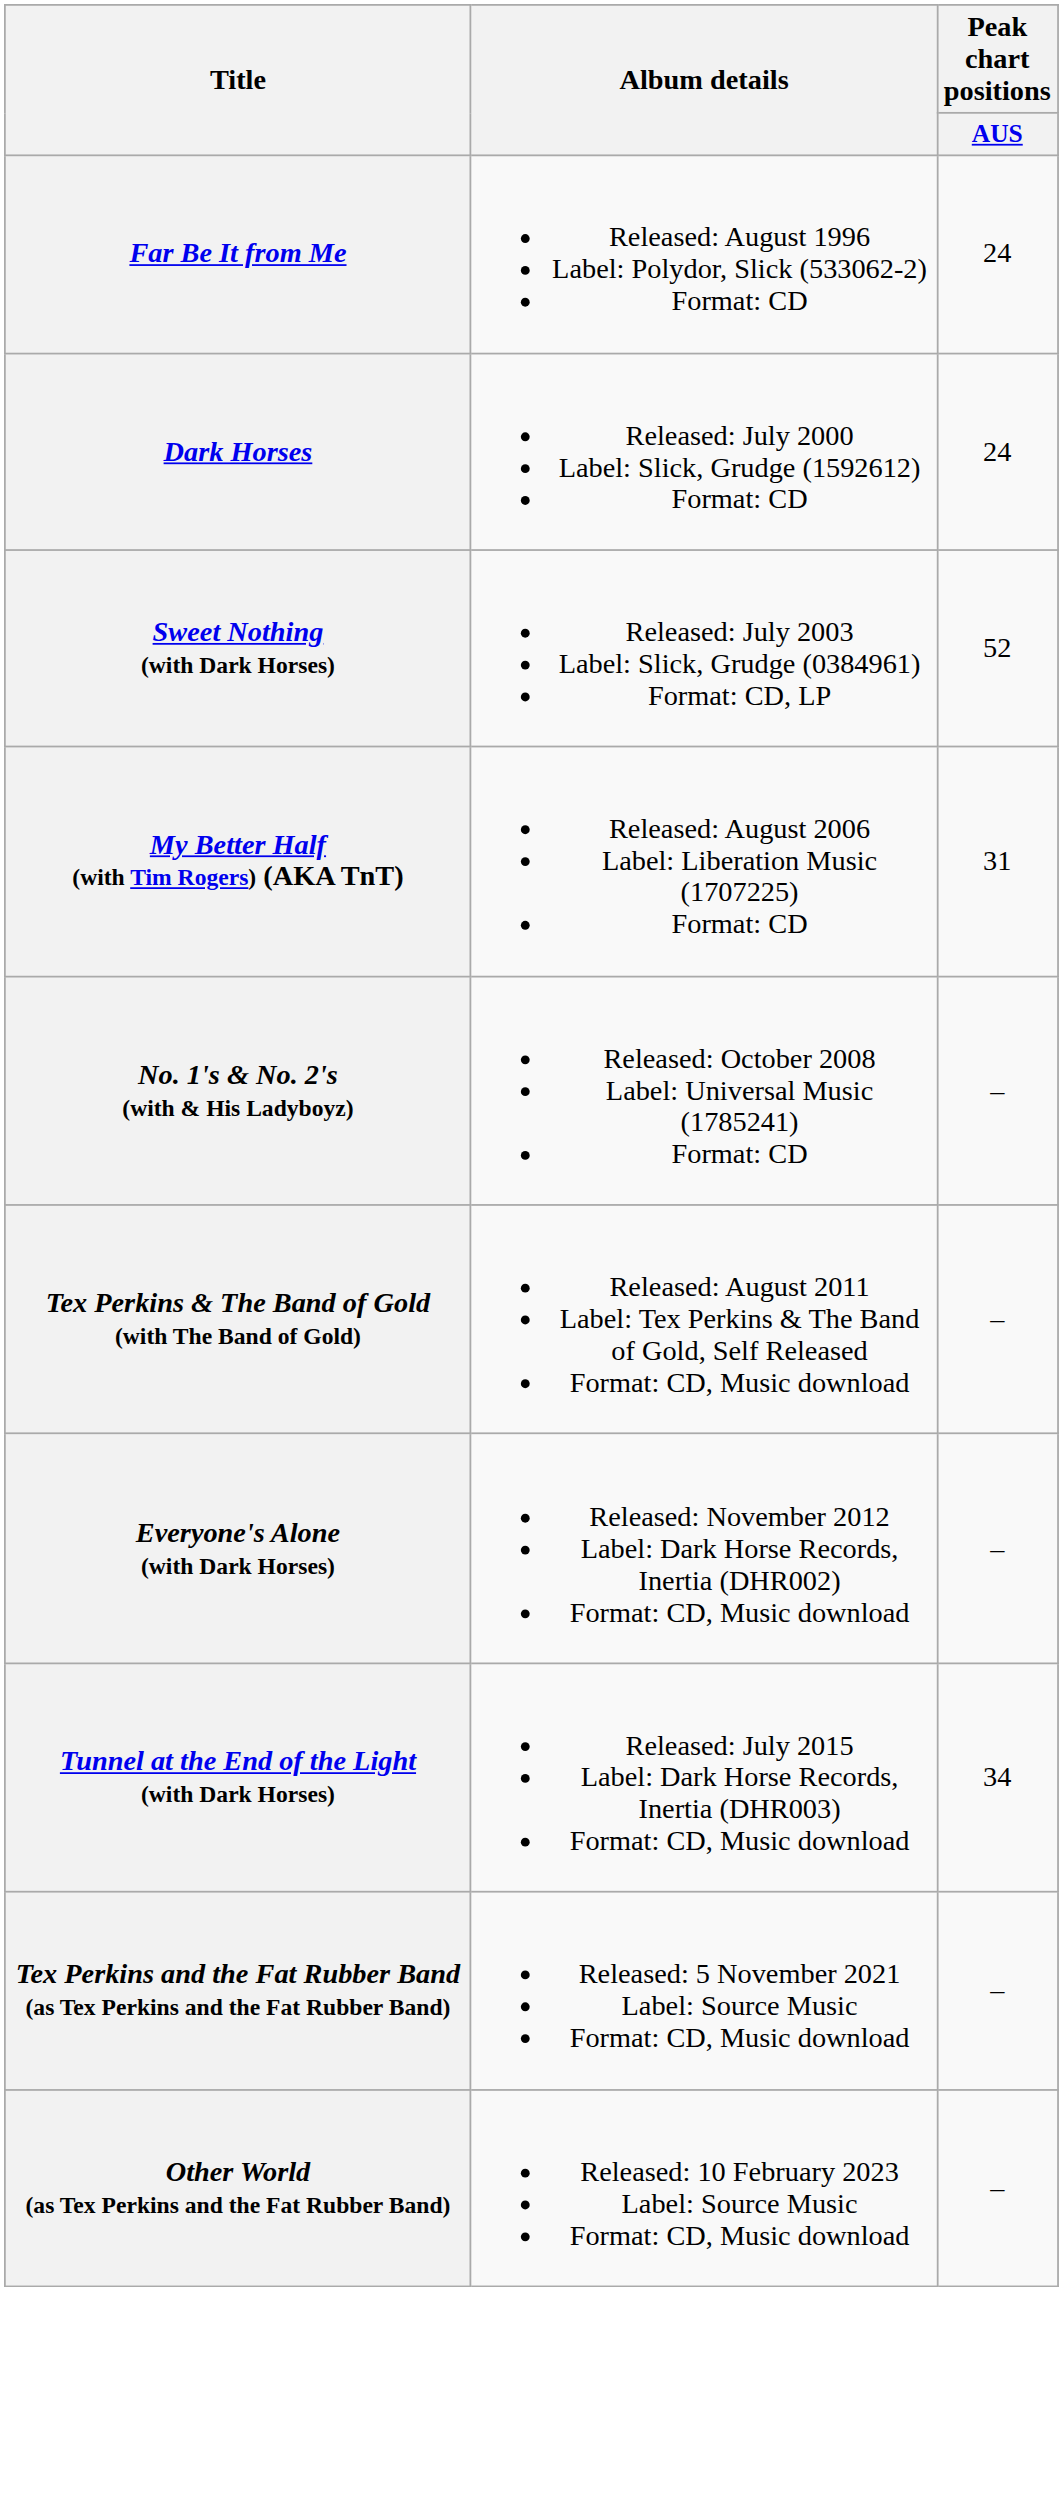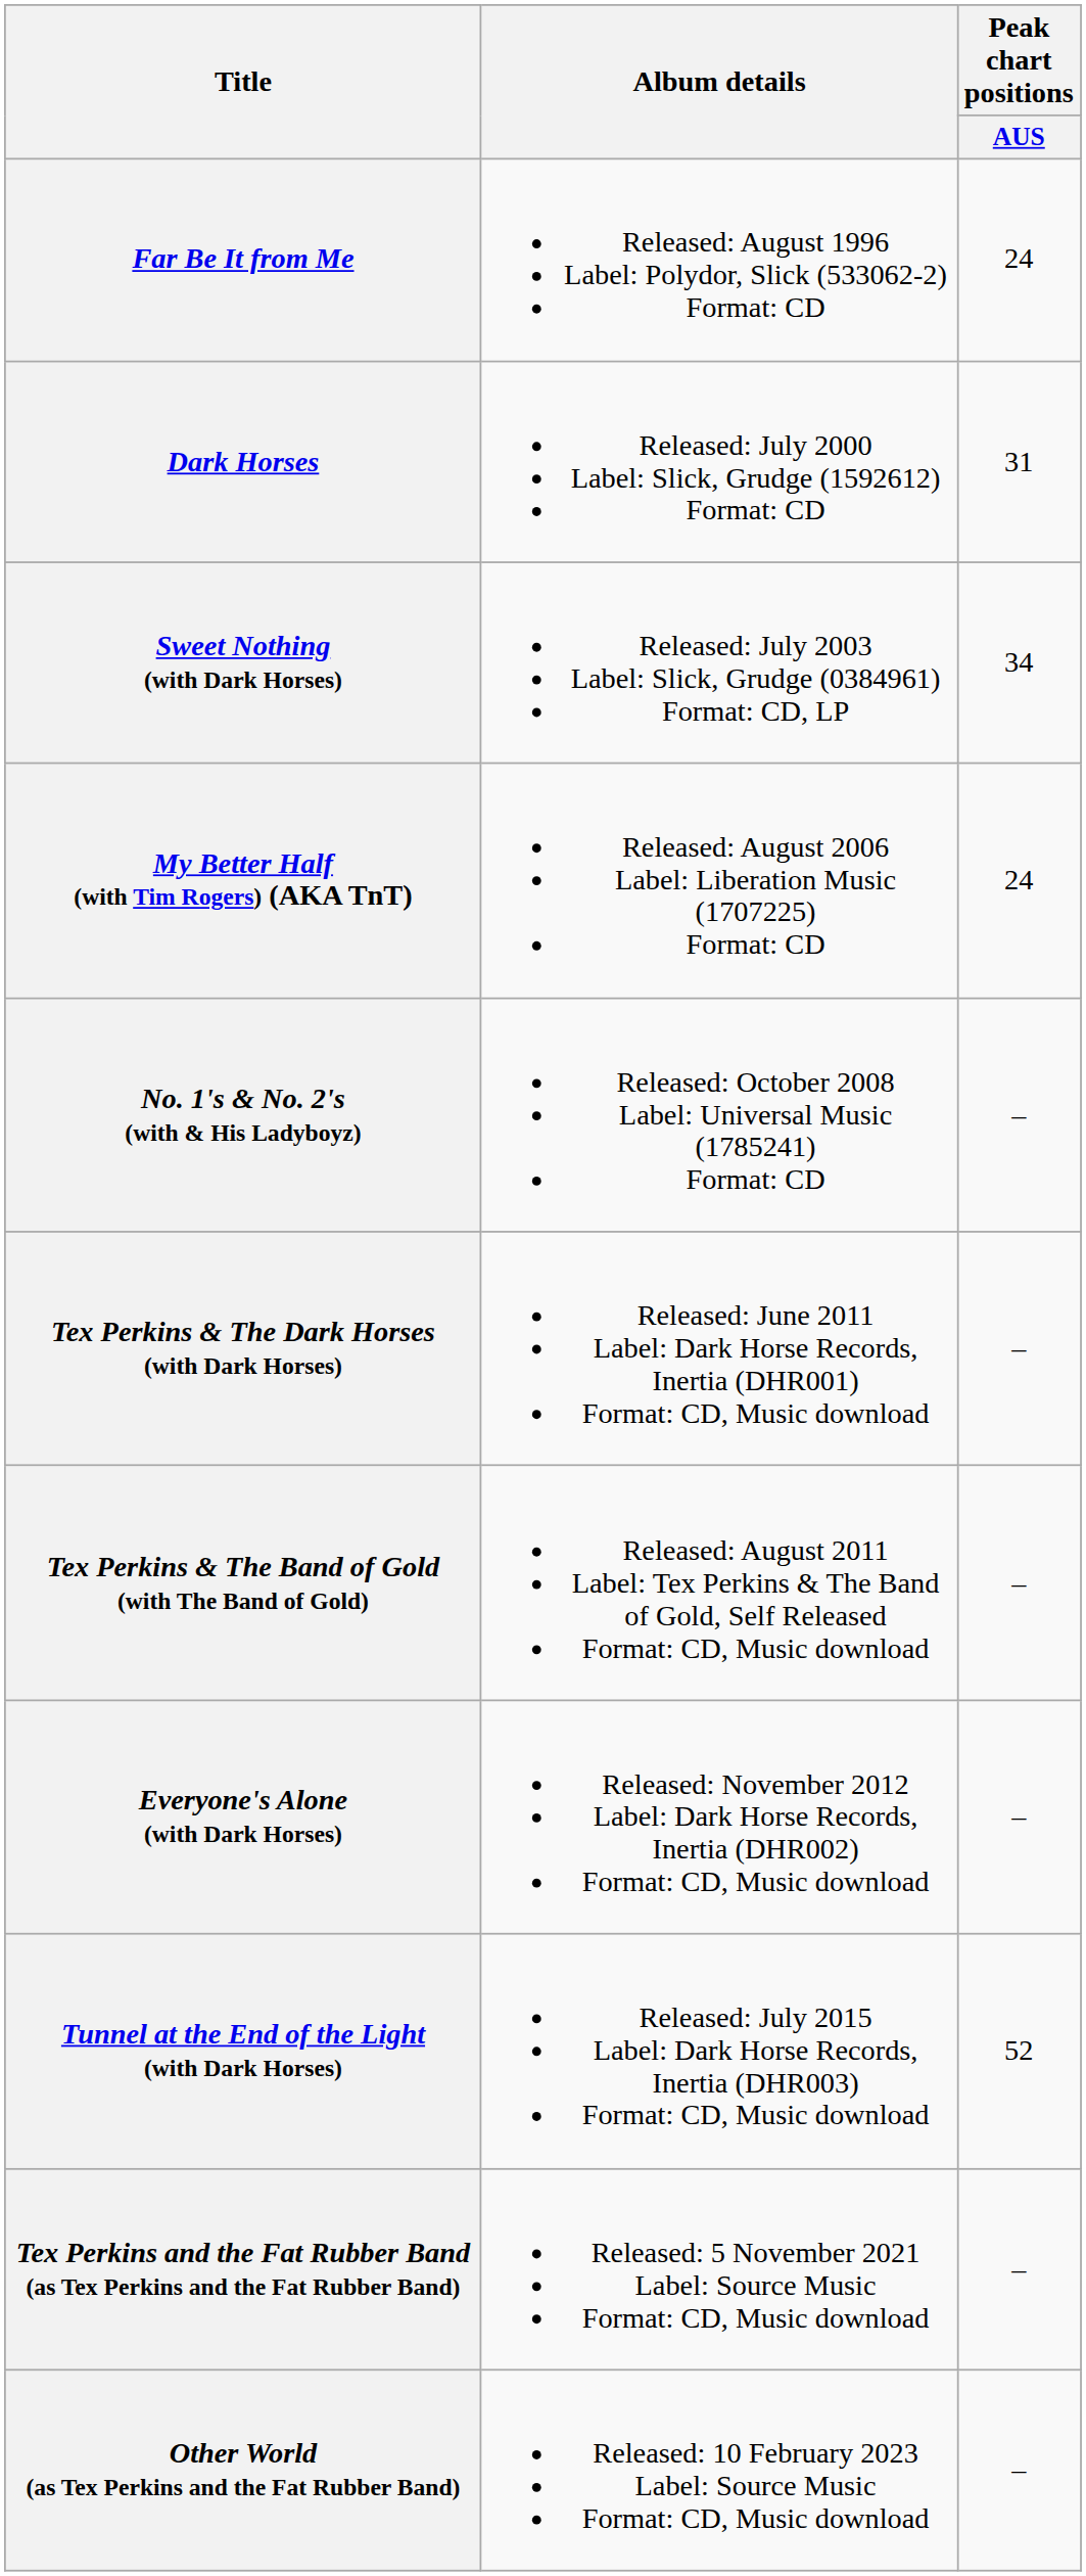 <table class="wikitable plainrowheaders" style="text-align:center;">
 <tr>
 <th scope="col" rowspan="2" style="width:16em;">Title</th>
 <th scope="col" rowspan="2" style="width:16em;">Album details</th>
 <th scope="col">Peak chart positions</th>
 </tr>
 <tr>
 <th scope="col" style="width:3em;font-size:90%;"><a href='#'>AUS</a><br></th>
 </tr>
 <tr>
 <th scope="row"><em><a href='#'>Far Be It from Me</a></em></th>
 <td><br><ul><li>Released: August 1996</li><li>Label: Polydor, Slick (533062-2)</li><li>Format: CD</li></ul></td>
 <td>24</td>
 </tr>
 <tr>
 <th scope="row"><em><a href='#'>Dark Horses</a></em></th>
 <td><br><ul><li>Released: July 2000</li><li>Label: Slick, Grudge (1592612)</li><li>Format: CD</li></ul></td>
-<td>24</td>
+<td>31</td>
 </tr>
 <tr>
 <th scope="row"><em><a href='#'>Sweet Nothing</a></em> <br><small> (with Dark Horses)</small></th>
 <td><br><ul><li>Released: July 2003</li><li>Label: Slick, Grudge (0384961)</li><li>Format: CD, LP</li></ul></td>
-<td>52</td>
+<td>34</td>
 </tr>
 <tr>
 <th scope="row"><em><a href='#'>My Better Half</a></em> <br><small> (with <a href='#'>Tim Rogers</a>)</small> (AKA TnT)</th>
 <td><br><ul><li>Released: August 2006</li><li>Label: Liberation Music (1707225)</li><li>Format: CD</li></ul></td>
-<td>31</td>
+<td>24</td>
 </tr>
 <tr>
 <th scope="row"><em>No. 1's & No. 2's</em> <br><small> (with & His Ladyboyz)</small></th>
 <td><br><ul><li>Released: October 2008</li><li>Label: Universal Music (1785241)</li><li>Format: CD</li></ul></td>
+<td>–</td>
+</tr>
+<tr>
+<th scope="row"><em>Tex Perkins & The Dark Horses</em> <br><small> (with Dark Horses)</small></th>
+<td><br><ul><li>Released: June 2011</li><li>Label: Dark Horse Records, Inertia (DHR001)</li><li>Format: CD, Music download</li></ul></td>
 <td>–</td>
 </tr>
 <tr>
 <th scope="row"><em>Tex Perkins & The Band of Gold</em> <br><small> (with The Band of Gold)</small></th>
 <td><br><ul><li>Released: August 2011</li><li>Label: Tex Perkins & The Band of Gold, Self Released</li><li>Format: CD, Music download</li></ul></td>
 <td>–</td>
 </tr>
 <tr>
 <th scope="row"><em>Everyone's Alone</em> <br><small> (with Dark Horses)</small></th>
 <td><br><ul><li>Released: November 2012</li><li>Label: Dark Horse Records, Inertia (DHR002)</li><li>Format: CD, Music download</li></ul></td>
 <td>–</td>
 </tr>
 <tr>
 <th scope="row"><em><a href='#'>Tunnel at the End of the Light</a></em><br> <small> (with Dark Horses)</small></th>
 <td><br><ul><li>Released: July 2015</li><li>Label: Dark Horse Records, Inertia (DHR003)</li><li>Format: CD, Music download</li></ul></td>
-<td>34</td>
+<td>52</td>
 </tr>
 <tr>
 <th scope="row"><em>Tex Perkins and the Fat Rubber Band</em> <br><small> (as Tex Perkins and the Fat Rubber Band)</small></th>
 <td><br><ul><li>Released: 5 November 2021</li><li>Label: Source Music</li><li>Format: CD, Music download</li></ul></td>
 <td>–</td>
 </tr>
 <tr>
 <th scope="row"><em>Other World</em> <br><small> (as Tex Perkins and the Fat Rubber Band)</small></th>
 <td><br><ul><li>Released: 10 February 2023</li><li>Label: Source Music</li><li>Format: CD, Music download</li></ul></td>
 <td>–</td>
 </tr>
 </table>
